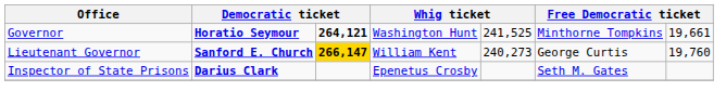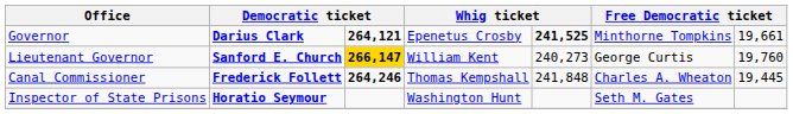 <table class=wikitable>
 <tr bgcolor=lightgrey>
 <th>Office</th>
 <th colspan="2" ><a href='#'>Democratic</a> ticket</th>
 <th colspan="2" ><a href='#'>Whig</a> ticket</th>
 <th colspan="2" ><a href='#'>Free Democratic</a> ticket</th>
 </tr>
 <tr>
 <td><a href='#'>Governor</a></td>
-<td><strong><a href='#'>Horatio Seymour</a></strong></td>
+<td><strong><a href='#'>Darius Clark</a></strong></td>
 <td align="right"><strong>264,121</strong></td>
-<td><a href='#'>Washington Hunt</a></td>
-<td align="right">241,525</td>
+<td><a href='#'>Epenetus Crosby</a></td>
+<td align="right"><strong>241,525</strong></td>
 <td><a href='#'>Minthorne Tompkins</a></td>
 <td align="right">19,661</td>
 </tr>
 <tr>
 <td><a href='#'>Lieutenant Governor</a></td>
 <td><strong><a href='#'>Sanford E. Church</a></strong></td>
 <td align="right" style="background: gold;"><strong>266,147</strong></td>
 <td><a href='#'>William Kent</a></td>
 <td align="right">240,273</td>
 <td>George Curtis</td>
 <td align="right">19,760</td>
 </tr>
 <tr>
+<td><a href='#'>Canal Commissioner</a></td>
+<td><strong><a href='#'>Frederick Follett</a></strong></td>
+<td align="right"><strong>264,246</strong></td>
+<td><a href='#'>Thomas Kempshall</a></td>
+<td align="right">241,848</td>
+<td><a href='#'>Charles A. Wheaton</a></td>
+<td align="right">19,445</td>
+</tr>
+<tr>
 <td><a href='#'>Inspector of State Prisons</a></td>
-<td><strong><a href='#'>Darius Clark</a></strong></td>
+<td><strong><a href='#'>Horatio Seymour</a></strong></td>
 <td align="right"></td>
-<td><a href='#'>Epenetus Crosby</a></td>
+<td><a href='#'>Washington Hunt</a></td>
 <td align="right"></td>
 <td><a href='#'>Seth M. Gates</a></td>
 <td align="right"></td>
 </tr>
 <tr>
 </tr>
 </table>
